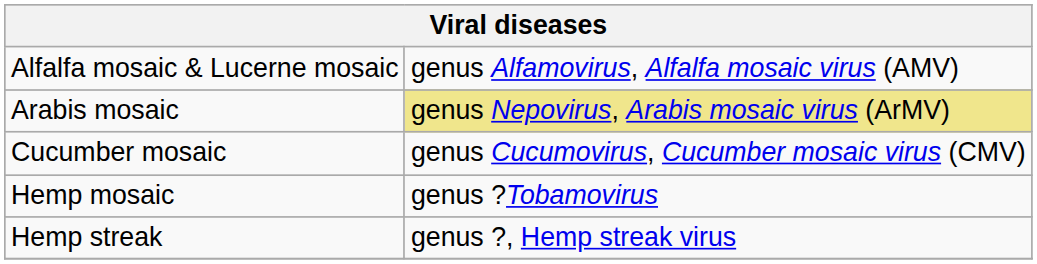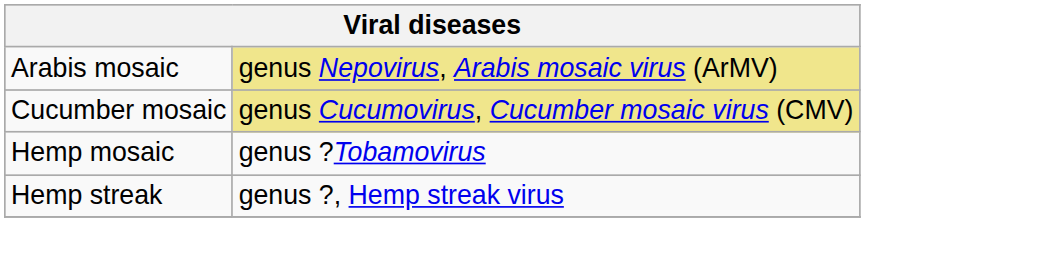 <table class="wikitable" style="clear">
 <tr>
 <th colspan=2><strong>Viral diseases</strong><br></th>
-</tr>
-<tr>
-<td>Alfalfa mosaic & Lucerne mosaic</td>
-<td>genus <em><a href='#'>Alfamovirus</a></em>, <em><a href='#'>Alfalfa mosaic virus</a></em> (AMV)</td>
 </tr>
 <tr>
 <td>Arabis mosaic</td>
 <td style="background: khaki;">genus <em><a href='#'>Nepovirus</a></em>, <em><a href='#'>Arabis mosaic virus</a></em> (ArMV)</td>
 </tr>
 <tr>
 <td>Cucumber mosaic</td>
-<td>genus <em><a href='#'>Cucumovirus</a></em>, <em><a href='#'>Cucumber mosaic virus</a></em> (CMV)</td>
+<td style="background: khaki;">genus <em><a href='#'>Cucumovirus</a></em>, <em><a href='#'>Cucumber mosaic virus</a></em> (CMV)</td>
 </tr>
 <tr>
 <td>Hemp mosaic</td>
 <td>genus ?<em><a href='#'>Tobamovirus</a></em></td>
 </tr>
 <tr>
 <td>Hemp streak</td>
 <td>genus ?, <a href='#'>Hemp streak virus</a></td>
 </tr>
 <tr>
 </tr>
 </table>
